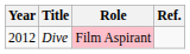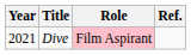 <table class="wikitable">
 <tr>
 <th>Year</th>
 <th>Title</th>
 <th>Role</th>
 <th>Ref.</th>
 </tr>
 <tr>
-<td>2012</td>
+<td>2021</td>
 <td><em>Dive</em></td>
 <td style="background: pink;">Film Aspirant</td>
 <td></td>
 </tr>
 </table>
